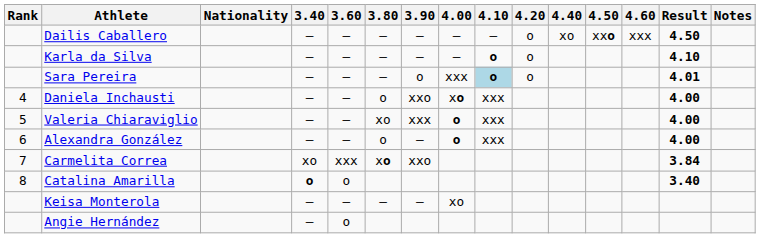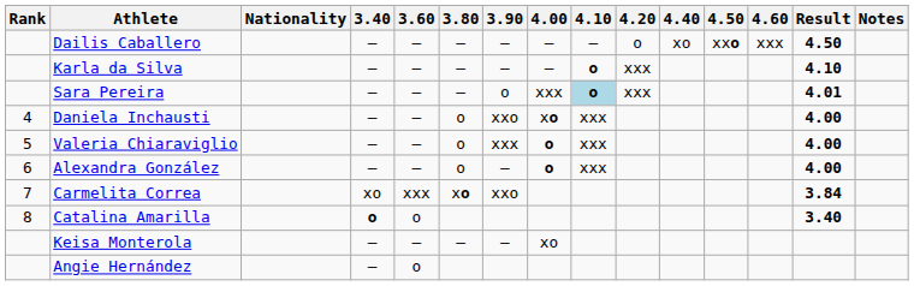 <table class="wikitable sortable" style="text-align:center">
 <tr>
 <th>Rank</th>
 <th>Athlete</th>
 <th>Nationality</th>
 <th>3.40</th>
 <th>3.60</th>
 <th>3.80</th>
 <th>3.90</th>
 <th>4.00</th>
 <th>4.10</th>
 <th>4.20</th>
 <th>4.40</th>
 <th>4.50</th>
 <th>4.60</th>
 <th>Result</th>
 <th>Notes</th>
 </tr>
 <tr>
 <td></td>
 <td align="left"><a href='#'>Dailis Caballero</a></td>
 <td align=left></td>
 <td>–</td>
 <td>–</td>
 <td>–</td>
 <td>–</td>
 <td>–</td>
 <td>–</td>
 <td>o</td>
 <td>xo</td>
 <td>xx<strong>o</strong></td>
 <td>xxx</td>
 <td><strong>4.50</strong></td>
 <td></td>
 </tr>
 <tr>
 <td></td>
 <td align="left"><a href='#'>Karla da Silva</a></td>
 <td align=left></td>
 <td>–</td>
 <td>–</td>
 <td>–</td>
 <td>–</td>
 <td>–</td>
 <td><strong>o</strong></td>
-<td>o</td>
+<td>xxx</td>
 <td></td>
 <td></td>
 <td></td>
 <td><strong>4.10</strong></td>
 <td></td>
 </tr>
 <tr>
 <td></td>
 <td align="left"><a href='#'>Sara Pereira</a></td>
 <td align=left></td>
 <td>–</td>
 <td>–</td>
 <td>–</td>
 <td>o</td>
 <td>xxx</td>
 <td style="background: lightblue;"><strong>o</strong></td>
-<td>o</td>
+<td>xxx</td>
 <td></td>
 <td></td>
 <td></td>
 <td><strong>4.01</strong></td>
 <td></td>
 </tr>
 <tr>
 <td>4</td>
 <td align="left"><a href='#'>Daniela Inchausti</a></td>
 <td align=left></td>
 <td>–</td>
 <td>–</td>
 <td>o</td>
 <td>xxo</td>
 <td>x<strong>o</strong></td>
 <td>xxx</td>
 <td></td>
 <td></td>
 <td></td>
 <td></td>
 <td><strong>4.00</strong></td>
 <td></td>
 </tr>
 <tr>
 <td>5</td>
 <td align="left"><a href='#'>Valeria Chiaraviglio</a></td>
 <td align=left></td>
 <td>–</td>
 <td>–</td>
-<td>xo</td>
+<td>o</td>
 <td>xxx</td>
 <td><strong>o</strong></td>
 <td>xxx</td>
 <td></td>
 <td></td>
 <td></td>
 <td></td>
 <td><strong>4.00</strong></td>
 <td></td>
 </tr>
 <tr>
 <td>6</td>
 <td align="left"><a href='#'>Alexandra González</a></td>
 <td align=left></td>
 <td>–</td>
 <td>–</td>
 <td>o</td>
 <td>–</td>
 <td><strong>o</strong></td>
 <td>xxx</td>
 <td></td>
 <td></td>
 <td></td>
 <td></td>
 <td><strong>4.00</strong></td>
 <td></td>
 </tr>
 <tr>
 <td>7</td>
 <td align="left"><a href='#'>Carmelita Correa</a></td>
 <td align=left></td>
 <td>xo</td>
 <td>xxx</td>
 <td>x<strong>o</strong></td>
 <td>xxo</td>
 <td></td>
 <td></td>
 <td></td>
 <td></td>
 <td></td>
 <td></td>
 <td><strong>3.84</strong></td>
 <td></td>
 </tr>
 <tr>
 <td>8</td>
 <td align="left"><a href='#'>Catalina Amarilla</a></td>
 <td align=left></td>
 <td><strong>o</strong></td>
 <td>o</td>
 <td></td>
 <td></td>
 <td></td>
 <td></td>
 <td></td>
 <td></td>
 <td></td>
 <td></td>
 <td><strong>3.40</strong></td>
 <td></td>
 </tr>
 <tr>
 <td></td>
 <td align="left"><a href='#'>Keisa Monterola</a></td>
 <td align=left></td>
 <td>–</td>
 <td>–</td>
 <td>–</td>
 <td>–</td>
 <td>xo</td>
 <td></td>
 <td></td>
 <td></td>
 <td></td>
 <td></td>
 <td><strong></strong></td>
 <td></td>
 </tr>
 <tr>
 <td></td>
 <td align="left"><a href='#'>Angie Hernández</a></td>
 <td align=left></td>
 <td>–</td>
 <td>o</td>
 <td></td>
 <td></td>
 <td></td>
 <td></td>
 <td></td>
 <td></td>
 <td></td>
 <td></td>
 <td><strong></strong></td>
 <td></td>
 </tr>
 </table>
